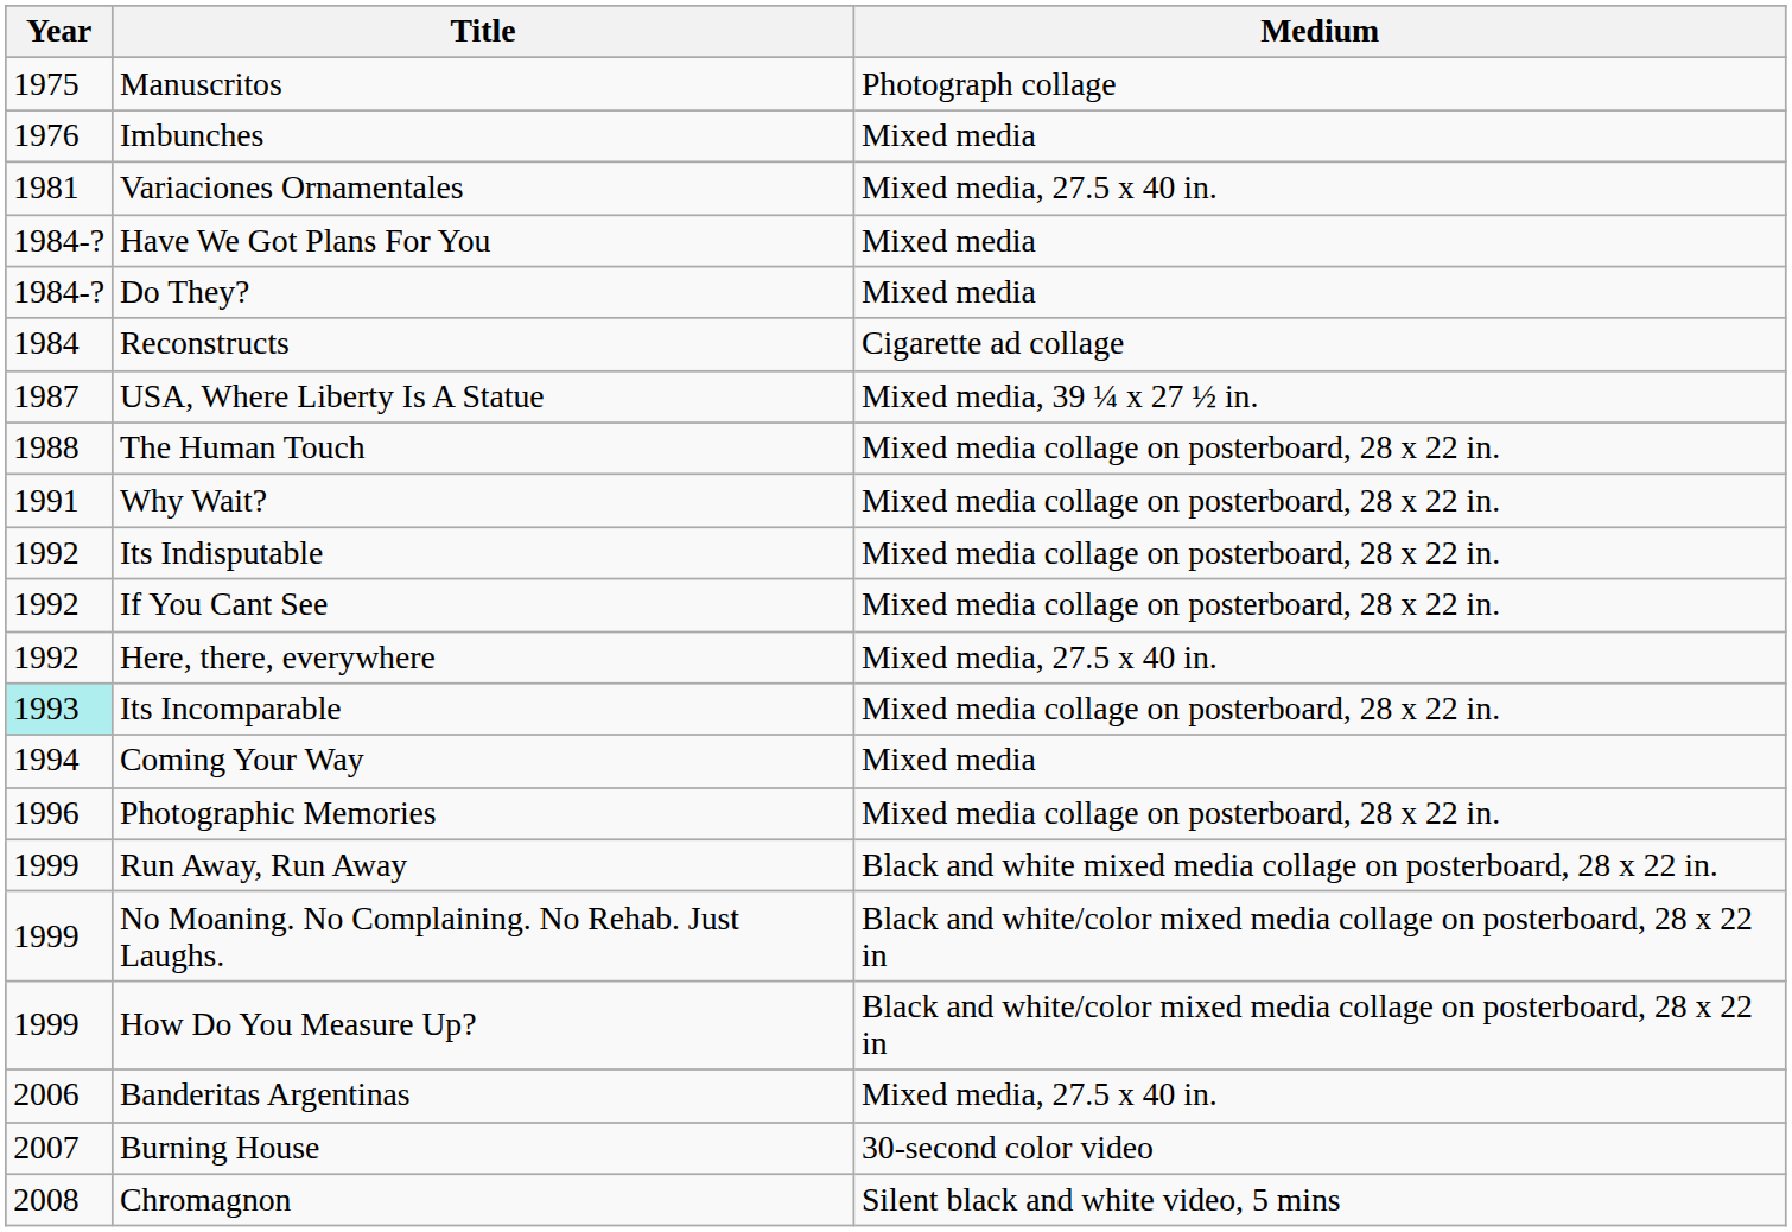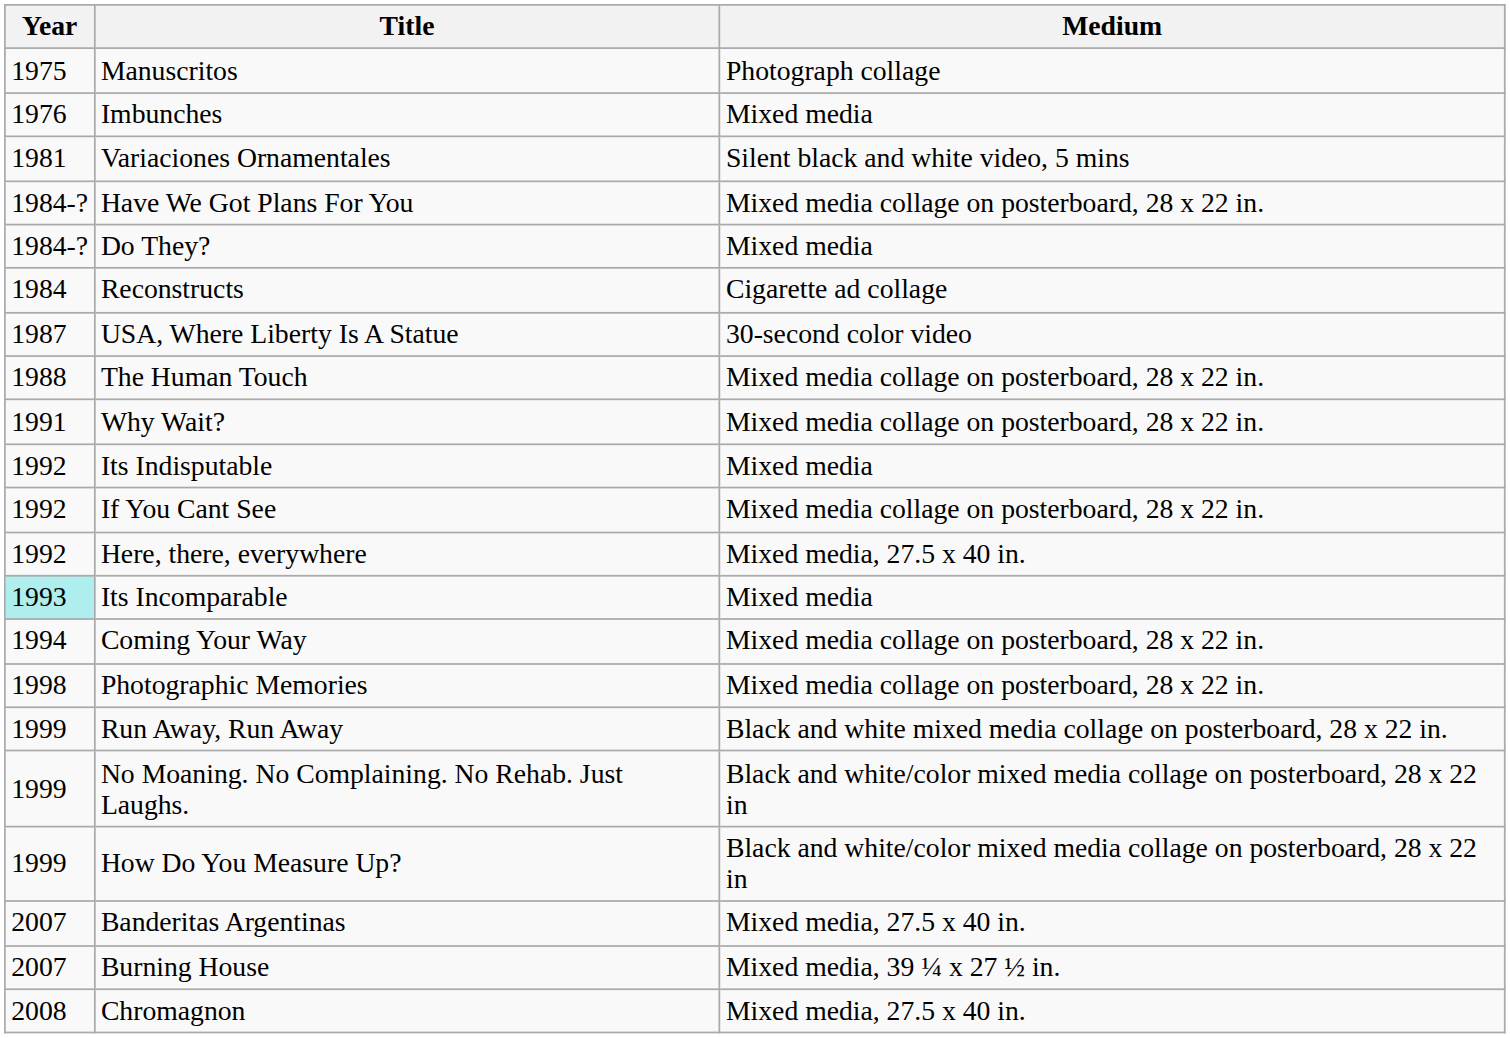 <table class="wikitable sortable">
 <tr>
 <th>Year</th>
 <th>Title</th>
 <th>Medium</th>
 </tr>
 <tr>
 <td>1975</td>
 <td>Manuscritos</td>
 <td>Photograph collage</td>
 </tr>
 <tr>
 <td>1976</td>
 <td>Imbunches</td>
 <td>Mixed media</td>
 </tr>
 <tr>
 <td>1981</td>
 <td>Variaciones Ornamentales</td>
-<td>Mixed media, 27.5 x 40 in.</td>
+<td>Silent black and white video, 5 mins</td>
 </tr>
 <tr>
 <td>1984-?</td>
 <td>Have We Got Plans For You</td>
-<td>Mixed media</td>
+<td>Mixed media collage on posterboard, 28 x 22 in.</td>
 </tr>
 <tr>
 <td>1984-?</td>
 <td>Do They?</td>
 <td>Mixed media</td>
 </tr>
 <tr>
 <td>1984</td>
 <td>Reconstructs</td>
 <td>Cigarette ad collage</td>
 </tr>
 <tr>
 <td>1987</td>
 <td>USA, Where Liberty Is A Statue</td>
-<td>Mixed media, 39 ¼ x 27 ½ in.</td>
+<td>30-second color video</td>
 </tr>
 <tr>
 <td>1988</td>
 <td>The Human Touch</td>
 <td>Mixed media collage on posterboard, 28 x 22 in.</td>
 </tr>
 <tr>
 <td>1991</td>
 <td>Why Wait?</td>
 <td>Mixed media collage on posterboard, 28 x 22 in.</td>
 </tr>
 <tr>
 <td>1992</td>
 <td>Its Indisputable</td>
-<td>Mixed media collage on posterboard, 28 x 22 in.</td>
+<td>Mixed media</td>
 </tr>
 <tr>
 <td>1992</td>
 <td>If You Cant See</td>
 <td>Mixed media collage on posterboard, 28 x 22 in.</td>
 </tr>
 <tr>
 <td>1992</td>
 <td>Here, there, everywhere</td>
 <td>Mixed media, 27.5 x 40 in.</td>
 </tr>
 <tr>
 <td style="background: paleturquoise;">1993</td>
 <td>Its Incomparable</td>
-<td>Mixed media collage on posterboard, 28 x 22 in.</td>
+<td>Mixed media</td>
 </tr>
 <tr>
 <td>1994</td>
 <td>Coming Your Way</td>
-<td>Mixed media</td>
+<td>Mixed media collage on posterboard, 28 x 22 in.</td>
 </tr>
 <tr>
-<td>1996</td>
+<td>1998</td>
 <td>Photographic Memories</td>
 <td>Mixed media collage on posterboard, 28 x 22 in.</td>
 </tr>
 <tr>
 <td>1999</td>
 <td>Run Away, Run Away</td>
 <td>Black and white mixed media collage on posterboard, 28 x 22 in.</td>
 </tr>
 <tr>
 <td>1999</td>
 <td>No Moaning. No Complaining. No Rehab. Just Laughs.</td>
 <td>Black and white/color mixed media collage on posterboard, 28 x 22 in</td>
 </tr>
 <tr>
 <td>1999</td>
 <td>How Do You Measure Up?</td>
 <td>Black and white/color mixed media collage on posterboard, 28 x 22 in</td>
 </tr>
 <tr>
-<td>2006</td>
+<td>2007</td>
 <td>Banderitas Argentinas</td>
 <td>Mixed media, 27.5 x 40 in.</td>
 </tr>
 <tr>
 <td>2007</td>
 <td>Burning House</td>
-<td>30-second color video</td>
+<td>Mixed media, 39 ¼ x 27 ½ in.</td>
 </tr>
 <tr>
 <td>2008</td>
 <td>Chromagnon</td>
-<td>Silent black and white video, 5 mins</td>
+<td>Mixed media, 27.5 x 40 in.</td>
 </tr>
 </table>
